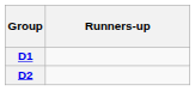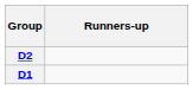 <table class="wikitable">
 <tr style="height: 3.62em;">
 <th>Group</th>
 <th style="width:190px">Runners-up</th>
 </tr>
 <tr>
+<th><a href='#'>D2</a></th>
+<td></td>
+</tr>
+<tr>
 <th><a href='#'>D1</a></th>
 <td></td>
 </tr>
-<tr>
-<th><a href='#'>D2</a></th>
-<td></td>
-</tr>
 </table>
